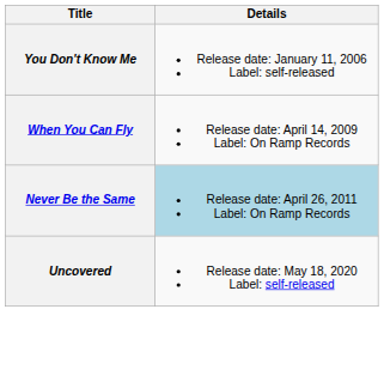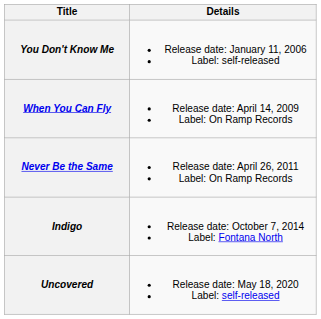 <table class="wikitable plainrowheaders" style="text-align:center;">
 <tr>
 <th style="width:12em;">Title</th>
 <th style="width:18em;">Details</th>
 </tr>
 <tr>
 <th scope="row"><em>You Don't Know Me</em></th>
 <td><br><ul><li>Release date: January 11, 2006</li><li>Label: self-released</li></ul></td>
 </tr>
 <tr>
 <th scope="row"><em><a href='#'>When You Can Fly</a></em></th>
 <td><br><ul><li>Release date: April 14, 2009</li><li>Label: On Ramp Records</li></ul></td>
 </tr>
 <tr>
 <th scope="row"><em><a href='#'>Never Be the Same</a></em></th>
-<td style="background: lightblue;"><br><ul><li>Release date: April 26, 2011</li><li>Label: On Ramp Records</li></ul></td>
+<td><br><ul><li>Release date: April 26, 2011</li><li>Label: On Ramp Records</li></ul></td>
+</tr>
+<tr>
+<th scope="row"><em>Indigo</em></th>
+<td><br><ul><li>Release date: October 7, 2014</li><li>Label: <a href='#'>Fontana North</a></li></ul></td>
 </tr>
 <tr>
 <th scope="row"><em>Uncovered</em></th>
 <td><br><ul><li>Release date: May 18, 2020</li><li>Label: <a href='#'>self-released</a></li></ul></td>
 </tr>
 </table>
